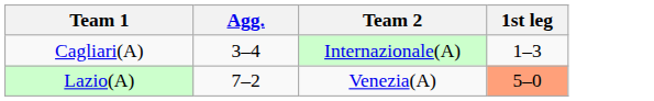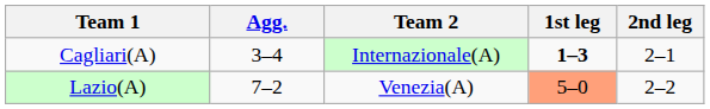 <table class="wikitable" style="text-align: center">
 <tr>
 <th width=150>Team 1</th>
 <th width=80><a href='#'>Agg.</a></th>
 <th width=150>Team 2</th>
 <th width=60>1st leg</th>
+<th width=60>2nd leg</th>
 </tr>
 <tr>
 <td><a href='#'>Cagliari</a>(A)</td>
 <td>3–4</td>
 <td bgcolor="ccffcc"><a href='#'>Internazionale</a>(A)</td>
-<td>1–3</td>
+<td><strong>1–3</strong></td>
+<td>2–1</td>
 </tr>
 <tr>
 <td bgcolor="ccffcc"><a href='#'>Lazio</a>(A)</td>
 <td>7–2</td>
 <td><a href='#'>Venezia</a>(A)</td>
 <td style="background: lightsalmon;">5–0</td>
+<td>2–2</td>
 </tr>
 </table>
